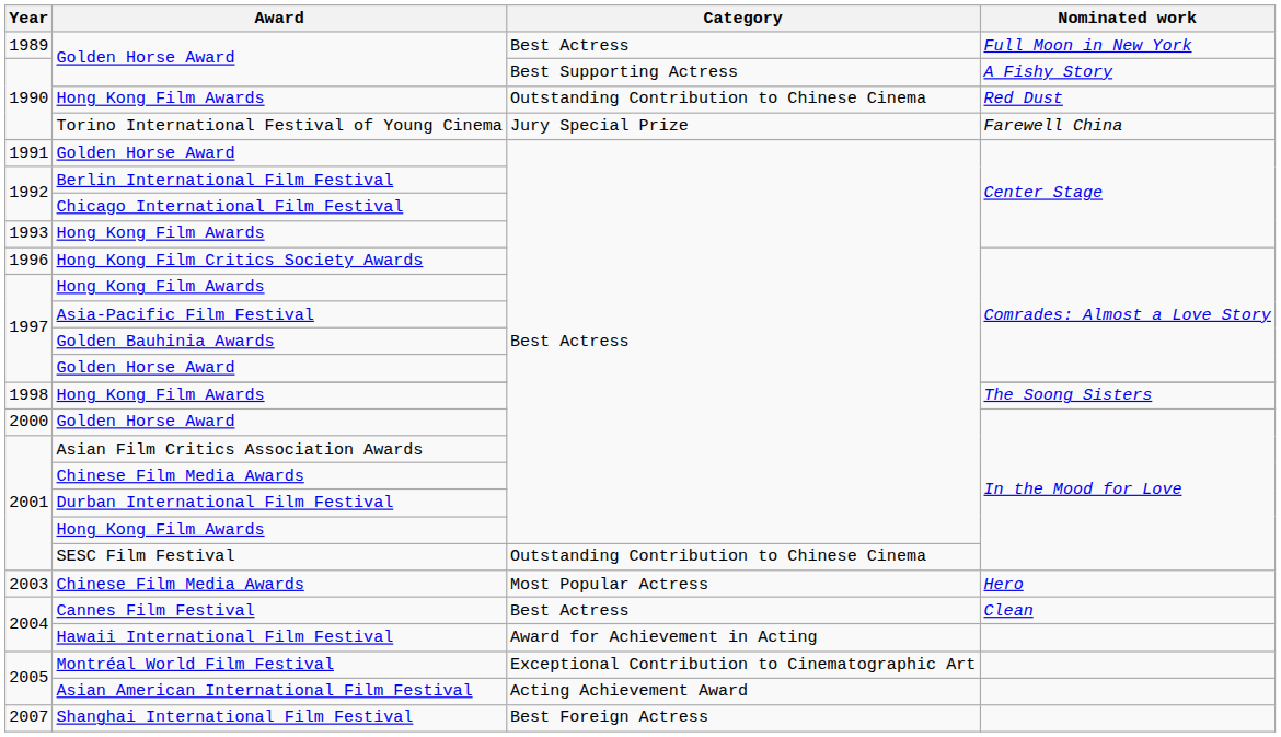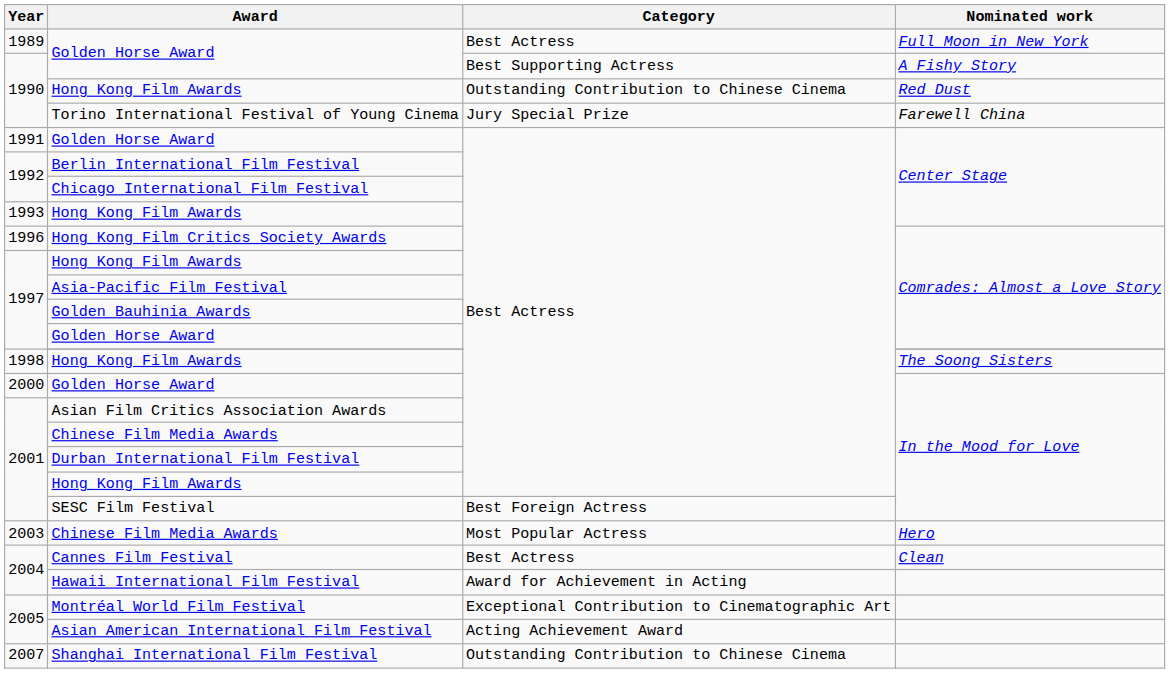 <table class="wikitable sortable">
 <tr>
 <th>Year</th>
 <th>Award</th>
 <th>Category</th>
 <th>Nominated work</th>
 </tr>
 <tr>
 <td>1989</td>
 <td rowspan=2><a href='#'>Golden Horse Award</a></td>
 <td>Best Actress</td>
 <td><em><a href='#'>Full Moon in New York</a></em></td>
 </tr>
 <tr>
 <td rowspan=3>1990</td>
 <td>Best Supporting Actress</td>
 <td><em><a href='#'>A Fishy Story</a></em></td>
 </tr>
 <tr>
 <td><a href='#'>Hong Kong Film Awards</a></td>
 <td>Outstanding Contribution to Chinese Cinema</td>
 <td><em><a href='#'>Red Dust</a></em></td>
 </tr>
 <tr>
 <td>Torino International Festival of Young Cinema</td>
 <td>Jury Special Prize</td>
 <td><em>Farewell China</em></td>
 </tr>
 <tr>
 <td>1991</td>
 <td><a href='#'>Golden Horse Award</a></td>
 <td rowspan=16>Best Actress</td>
 <td rowspan=4><em><a href='#'>Center Stage</a></em></td>
 </tr>
 <tr>
 <td rowspan=2>1992</td>
 <td><a href='#'>Berlin International Film Festival</a></td>
 </tr>
 <tr>
 <td><a href='#'>Chicago International Film Festival</a></td>
 </tr>
 <tr>
 <td>1993</td>
 <td><a href='#'>Hong Kong Film Awards</a></td>
 </tr>
 <tr>
 <td>1996</td>
 <td><a href='#'>Hong Kong Film Critics Society Awards</a></td>
 <td rowspan=5><em><a href='#'>Comrades: Almost a Love Story</a></em></td>
 </tr>
 <tr>
 <td rowspan=4>1997</td>
 <td><a href='#'>Hong Kong Film Awards</a></td>
 </tr>
 <tr>
 <td><a href='#'>Asia-Pacific Film Festival</a></td>
 </tr>
 <tr>
 <td><a href='#'>Golden Bauhinia Awards</a></td>
 </tr>
 <tr>
 <td><a href='#'>Golden Horse Award</a></td>
 </tr>
 <tr>
 <td rowspan=2>1998</td>
 </tr>
 <tr>
 <td><a href='#'>Hong Kong Film Awards</a></td>
 <td><em><a href='#'>The Soong Sisters</a></em></td>
 </tr>
 <tr>
 <td>2000</td>
 <td><a href='#'>Golden Horse Award</a></td>
 <td rowspan=6><em><a href='#'>In the Mood for Love</a></em></td>
 </tr>
 <tr>
 <td rowspan=5>2001</td>
 <td>Asian Film Critics Association Awards</td>
 </tr>
 <tr>
 <td><a href='#'>Chinese Film Media Awards</a></td>
 </tr>
 <tr>
 <td><a href='#'>Durban International Film Festival</a></td>
 </tr>
 <tr>
 <td><a href='#'>Hong Kong Film Awards</a></td>
 </tr>
 <tr>
 <td>SESC Film Festival</td>
-<td>Outstanding Contribution to Chinese Cinema</td>
+<td>Best Foreign Actress</td>
 </tr>
 <tr>
 <td>2003</td>
 <td><a href='#'>Chinese Film Media Awards</a></td>
 <td>Most Popular Actress</td>
 <td><em><a href='#'>Hero</a></em></td>
 </tr>
 <tr>
 <td rowspan=2>2004</td>
 <td><a href='#'>Cannes Film Festival</a></td>
 <td>Best Actress</td>
 <td><em><a href='#'>Clean</a></em></td>
 </tr>
 <tr>
 <td><a href='#'>Hawaii International Film Festival</a></td>
 <td>Award for Achievement in Acting</td>
 <td></td>
 </tr>
 <tr>
 <td rowspan=2>2005</td>
 <td><a href='#'>Montréal World Film Festival</a></td>
 <td>Exceptional Contribution to Cinematographic Art</td>
 <td></td>
 </tr>
 <tr>
 <td><a href='#'>Asian American International Film Festival</a></td>
 <td>Acting Achievement Award</td>
 <td></td>
 </tr>
 <tr>
 <td>2007</td>
 <td><a href='#'>Shanghai International Film Festival</a></td>
-<td>Best Foreign Actress</td>
+<td>Outstanding Contribution to Chinese Cinema</td>
 <td></td>
 </tr>
 </table>
